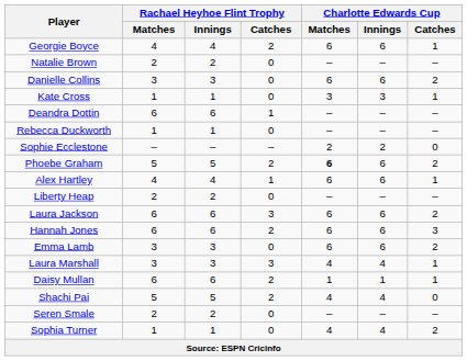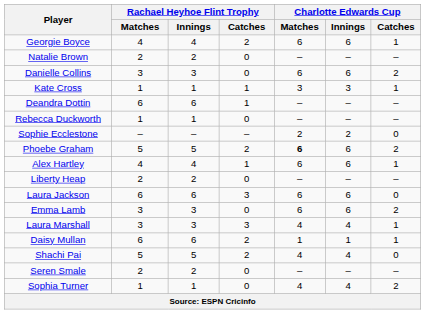 <table class="wikitable" style="text-align:center; width:55%;">
 <tr>
 <th rowspan=2>Player</th>
 <th colspan=3><a href='#'>Rachael Heyhoe Flint Trophy</a></th>
 <th colspan=3><a href='#'>Charlotte Edwards Cup</a></th>
 </tr>
 <tr>
 <th>Matches</th>
 <th>Innings</th>
 <th>Catches</th>
 <th>Matches</th>
 <th>Innings</th>
 <th>Catches</th>
 </tr>
 <tr>
 <td><a href='#'>Georgie Boyce</a></td>
 <td>4</td>
 <td>4</td>
 <td>2</td>
 <td>6</td>
 <td>6</td>
 <td>1</td>
 </tr>
 <tr>
 <td><a href='#'>Natalie Brown</a></td>
 <td>2</td>
 <td>2</td>
 <td>0</td>
 <td>–</td>
 <td>–</td>
 <td>–</td>
 </tr>
 <tr>
 <td><a href='#'>Danielle Collins</a></td>
 <td>3</td>
 <td>3</td>
 <td>0</td>
 <td>6</td>
 <td>6</td>
 <td>2</td>
 </tr>
 <tr>
 <td><a href='#'>Kate Cross</a></td>
 <td>1</td>
 <td>1</td>
-<td>0</td>
+<td>1</td>
 <td>3</td>
 <td>3</td>
 <td>1</td>
 </tr>
 <tr>
 <td><a href='#'>Deandra Dottin</a></td>
 <td>6</td>
 <td>6</td>
 <td>1</td>
 <td>–</td>
 <td>–</td>
 <td>–</td>
 </tr>
 <tr>
 <td><a href='#'>Rebecca Duckworth</a></td>
 <td>1</td>
 <td>1</td>
 <td>0</td>
 <td>–</td>
 <td>–</td>
 <td>–</td>
 </tr>
 <tr>
 <td><a href='#'>Sophie Ecclestone</a></td>
 <td>–</td>
 <td>–</td>
 <td>–</td>
 <td>2</td>
 <td>2</td>
 <td>0</td>
 </tr>
 <tr>
 <td><a href='#'>Phoebe Graham</a></td>
 <td>5</td>
 <td>5</td>
 <td>2</td>
 <td><strong>6</strong></td>
 <td>6</td>
 <td>2</td>
 </tr>
 <tr>
 <td><a href='#'>Alex Hartley</a></td>
 <td>4</td>
 <td>4</td>
 <td>1</td>
 <td>6</td>
 <td>6</td>
 <td>1</td>
 </tr>
 <tr>
 <td><a href='#'>Liberty Heap</a></td>
 <td>2</td>
 <td>2</td>
 <td>0</td>
 <td>–</td>
 <td>–</td>
 <td>–</td>
 </tr>
 <tr>
 <td><a href='#'>Laura Jackson</a></td>
 <td>6</td>
 <td>6</td>
 <td>3</td>
 <td>6</td>
 <td>6</td>
-<td>2</td>
-</tr>
-<tr>
-<td><a href='#'>Hannah Jones</a></td>
-<td>6</td>
-<td>6</td>
-<td>2</td>
-<td>6</td>
-<td>6</td>
-<td>3</td>
+<td>0</td>
 </tr>
 <tr>
 <td><a href='#'>Emma Lamb</a></td>
 <td>3</td>
 <td>3</td>
 <td>0</td>
 <td>6</td>
 <td>6</td>
 <td>2</td>
 </tr>
 <tr>
 <td><a href='#'>Laura Marshall</a></td>
 <td>3</td>
 <td>3</td>
 <td>3</td>
 <td>4</td>
 <td>4</td>
 <td>1</td>
 </tr>
 <tr>
 <td><a href='#'>Daisy Mullan</a></td>
 <td>6</td>
 <td>6</td>
 <td>2</td>
 <td>1</td>
 <td>1</td>
 <td>1</td>
 </tr>
 <tr>
 <td><a href='#'>Shachi Pai</a></td>
 <td>5</td>
 <td>5</td>
 <td>2</td>
 <td>4</td>
 <td>4</td>
 <td>0</td>
 </tr>
 <tr>
 <td><a href='#'>Seren Smale</a></td>
 <td>2</td>
 <td>2</td>
 <td>0</td>
 <td>–</td>
 <td>–</td>
 <td>–</td>
 </tr>
 <tr>
 <td><a href='#'>Sophia Turner</a></td>
 <td>1</td>
 <td>1</td>
 <td>0</td>
 <td>4</td>
 <td>4</td>
 <td>2</td>
 </tr>
 <tr>
 <th colspan="7"><small>Source: ESPN Cricinfo</small></th>
 </tr>
 </table>
